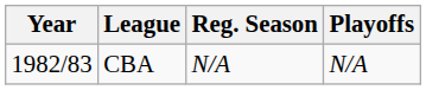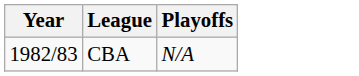 <table class="wikitable">
 <tr>
 <th>Year</th>
 <th>League</th>
-<th>Reg. Season</th>
 <th>Playoffs</th>
 </tr>
 <tr>
 <td>1982/83</td>
 <td>CBA</td>
 <td><em>N/A</em></td>
-<td><em>N/A</em></td>
 </tr>
 </table>
